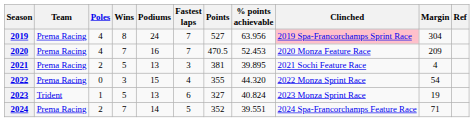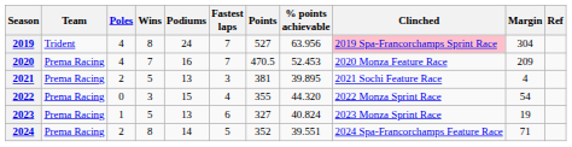 <table class="wikitable sortable" style="font-size:85%; text-align:center">
 <tr>
 <th scope=col>Season</th>
 <th scope=col>Team</th>
 <th scope=col><a href='#'>Poles</a></th>
 <th scope=col>Wins</th>
 <th scope=col>Podiums</th>
 <th scope=col width="40">Fastest laps</th>
 <th scope=col>Points</th>
 <th scope=col width="40">% points achievable</th>
 <th scope=col>Clinched</th>
 <th scope=col>Margin</th>
 <th scope=col class=unsortable>Ref</th>
 </tr>
 <tr>
 <th><a href='#'>2019</a></th>
-<td align=left> <a href='#'>Prema Racing</a></td>
+<td align=left> <a href='#'>Trident</a></td>
 <td>4</td>
 <td>8</td>
 <td>24</td>
 <td>7</td>
 <td>527</td>
 <td>63.956</td>
 <td align=left style="background: pink;"><a href='#'>2019 Spa-Francorchamps Sprint Race</a></td>
 <td>304</td>
 <td></td>
 </tr>
 <tr>
 <th><a href='#'>2020</a></th>
 <td align=left> <a href='#'>Prema Racing</a></td>
 <td>4</td>
 <td>7</td>
 <td>16</td>
 <td>7</td>
 <td>470.5</td>
 <td>52.453</td>
 <td align=left><a href='#'>2020 Monza Feature Race</a></td>
 <td>209</td>
 <td></td>
 </tr>
 <tr>
 <th><a href='#'>2021</a></th>
 <td align=left> <a href='#'>Prema Racing</a></td>
 <td>2</td>
 <td>5</td>
 <td>13</td>
 <td>3</td>
 <td>381</td>
 <td>39.895</td>
 <td align=left><a href='#'>2021 Sochi Feature Race</a></td>
 <td>4</td>
 <td></td>
 </tr>
 <tr>
 <th><a href='#'>2022</a></th>
 <td align=left> <a href='#'>Prema Racing</a></td>
 <td>0</td>
 <td>3</td>
 <td>15</td>
 <td>4</td>
 <td>355</td>
 <td>44.320</td>
 <td align=left><a href='#'>2022 Monza Sprint Race</a></td>
 <td>54</td>
 <td></td>
 </tr>
 <tr>
 <th><a href='#'>2023</a></th>
-<td align=left> <a href='#'>Trident</a></td>
+<td align=left> <a href='#'>Prema Racing</a></td>
 <td>1</td>
 <td>5</td>
 <td>13</td>
 <td>6</td>
 <td>327</td>
 <td>40.824</td>
 <td align=left><a href='#'>2023 Monza Sprint Race</a></td>
 <td>19</td>
 <td></td>
 </tr>
 <tr>
 <th><a href='#'>2024</a></th>
 <td align=left> <a href='#'>Prema Racing</a></td>
 <td>2</td>
-<td>7</td>
+<td>8</td>
 <td>14</td>
 <td>5</td>
 <td>352</td>
 <td>39.551</td>
 <td align=left><a href='#'>2024 Spa-Francorchamps Feature Race</a></td>
 <td>71</td>
 <td></td>
 </tr>
 </table>
